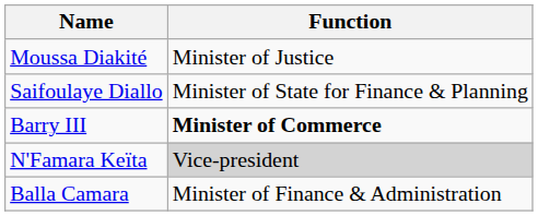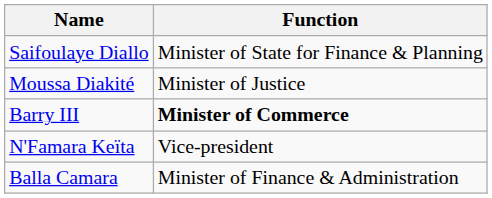 <table class=wikitable>
 <tr>
 <th>Name</th>
 <th>Function</th>
 </tr>
 <tr>
+<td><a href='#'>Saifoulaye Diallo</a></td>
+<td>Minister of State for Finance & Planning</td>
+</tr>
+<tr>
 <td><a href='#'>Moussa Diakité</a></td>
 <td>Minister of Justice</td>
-</tr>
-<tr>
-<td><a href='#'>Saifoulaye Diallo</a></td>
-<td>Minister of State for Finance & Planning</td>
 </tr>
 <tr>
 <td><a href='#'>Barry III</a></td>
 <td><strong>Minister of Commerce</strong></td>
 </tr>
 <tr>
 <td><a href='#'>N'Famara Keïta</a></td>
-<td style="background: lightgrey;">Vice-president</td>
+<td>Vice-president</td>
 </tr>
 <tr>
 <td><a href='#'>Balla Camara</a></td>
 <td>Minister of Finance & Administration</td>
 </tr>
 </table>
